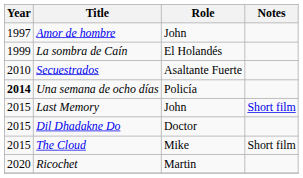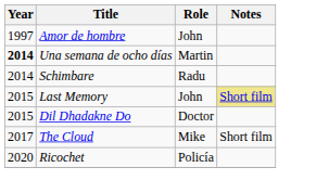 <table class="wikitable sortable">
 <tr>
 <th>Year</th>
 <th>Title</th>
 <th>Role</th>
 <th>Notes</th>
 </tr>
 <tr>
 <td>1997</td>
 <td><em><a href='#'>Amor de hombre</a></em></td>
 <td>John</td>
 <td></td>
 </tr>
 <tr>
-<td>1999</td>
-<td><em>La sombra de Caín</em></td>
-<td>El Holandés</td>
+<td><strong>2014</strong></td>
+<td><em>Una semana de ocho días</em></td>
+<td>Martin</td>
 <td></td>
 </tr>
 <tr>
-<td>2010</td>
-<td><em><a href='#'>Secuestrados</a></em></td>
-<td>Asaltante Fuerte</td>
-<td></td>
-</tr>
-<tr>
-<td><strong>2014</strong></td>
-<td><em>Una semana de ocho días</em></td>
-<td>Policía</td>
+<td>2014</td>
+<td><em>Schimbare</em></td>
+<td>Radu</td>
 <td></td>
 </tr>
 <tr>
 <td>2015</td>
 <td><em>Last Memory</em></td>
 <td>John</td>
-<td><a href='#'>Short film</a></td>
+<td style="background: khaki;"><a href='#'>Short film</a></td>
 </tr>
 <tr>
 <td>2015</td>
 <td><em><a href='#'>Dil Dhadakne Do</a></em></td>
 <td>Doctor</td>
 <td></td>
 </tr>
 <tr>
-<td>2015</td>
+<td>2017</td>
 <td><em><a href='#'>The Cloud</a></em></td>
 <td>Mike</td>
 <td>Short film</td>
 </tr>
 <tr>
 <td>2020</td>
 <td><em>Ricochet</em></td>
-<td>Martin</td>
+<td>Policía</td>
 <td></td>
 </tr>
 <tr>
 </tr>
 </table>
